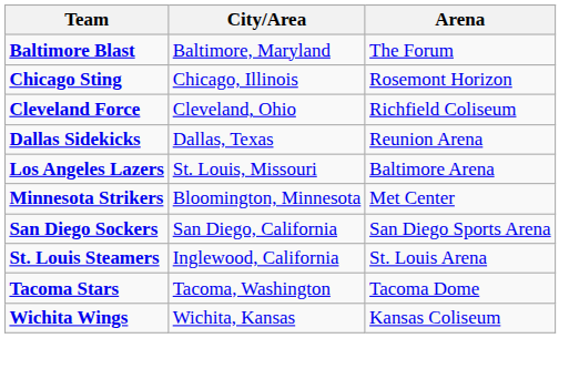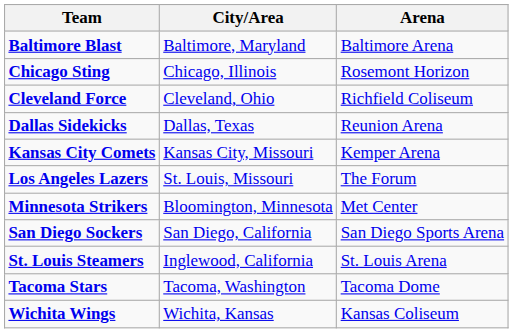 <table class="wikitable">
 <tr>
 <th>Team</th>
 <th>City/Area</th>
 <th>Arena</th>
 </tr>
 <tr>
 <td><strong><a href='#'>Baltimore Blast</a></strong></td>
 <td><a href='#'>Baltimore, Maryland</a></td>
-<td><a href='#'>The Forum</a></td>
+<td><a href='#'>Baltimore Arena</a></td>
 </tr>
 <tr>
 <td><strong><a href='#'>Chicago Sting</a></strong></td>
 <td><a href='#'>Chicago, Illinois</a></td>
 <td><a href='#'>Rosemont Horizon</a></td>
 </tr>
 <tr>
 <td><strong><a href='#'>Cleveland Force</a></strong></td>
 <td><a href='#'>Cleveland, Ohio</a></td>
 <td><a href='#'>Richfield Coliseum</a></td>
 </tr>
 <tr>
 <td><strong><a href='#'>Dallas Sidekicks</a></strong></td>
 <td><a href='#'>Dallas, Texas</a></td>
 <td><a href='#'>Reunion Arena</a></td>
 </tr>
 <tr>
+<td><strong><a href='#'>Kansas City Comets</a></strong></td>
+<td><a href='#'>Kansas City, Missouri</a></td>
+<td><a href='#'>Kemper Arena</a></td>
+</tr>
+<tr>
 <td><strong><a href='#'>Los Angeles Lazers</a></strong></td>
 <td><a href='#'>St. Louis, Missouri</a></td>
-<td><a href='#'>Baltimore Arena</a></td>
+<td><a href='#'>The Forum</a></td>
 </tr>
 <tr>
 <td><strong><a href='#'>Minnesota Strikers</a></strong></td>
 <td><a href='#'>Bloomington, Minnesota</a></td>
 <td><a href='#'>Met Center</a></td>
 </tr>
 <tr>
 <td><strong><a href='#'>San Diego Sockers</a></strong></td>
 <td><a href='#'>San Diego, California</a></td>
 <td><a href='#'>San Diego Sports Arena</a></td>
 </tr>
 <tr>
 <td><strong><a href='#'>St. Louis Steamers</a></strong></td>
 <td><a href='#'>Inglewood, California</a></td>
 <td><a href='#'>St. Louis Arena</a></td>
 </tr>
 <tr>
 <td><strong><a href='#'>Tacoma Stars</a></strong></td>
 <td><a href='#'>Tacoma, Washington</a></td>
 <td><a href='#'>Tacoma Dome</a></td>
 </tr>
 <tr>
 <td><strong><a href='#'>Wichita Wings</a></strong></td>
 <td><a href='#'>Wichita, Kansas</a></td>
 <td><a href='#'>Kansas Coliseum</a></td>
 </tr>
 </table>
